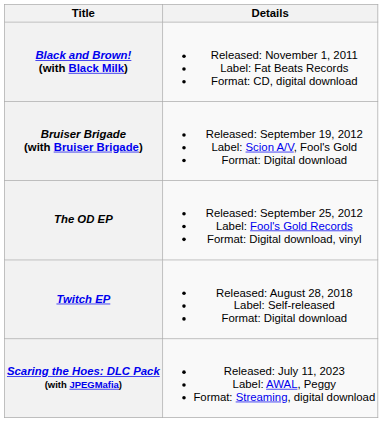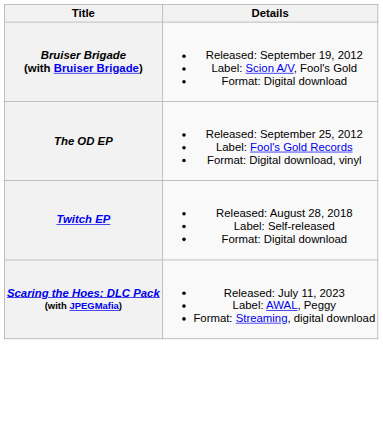 <table class="wikitable plainrowheaders" style="text-align:center;">
 <tr>
 <th scope="col">Title</th>
 <th scope="col">Details</th>
-</tr>
-<tr>
-<th scope="row"><em><a href='#'>Black and Brown!</a></em><br><span>(with <a href='#'>Black Milk</a>)</span></th>
-<td><br><ul><li>Released: November 1, 2011</li><li>Label: Fat Beats Records</li><li>Format: CD, digital download</li></ul></td>
 </tr>
 <tr>
 <th scope="row"><em>Bruiser Brigade</em><br><span>(with <a href='#'>Bruiser Brigade</a>)</span></th>
 <td><br><ul><li>Released: September 19, 2012</li><li>Label: <a href='#'>Scion A/V</a>, Fool's Gold</li><li>Format: Digital download</li></ul></td>
 </tr>
 <tr>
 <th scope="row"><em>The OD EP</em></th>
 <td><br><ul><li>Released: September 25, 2012</li><li>Label: <a href='#'>Fool's Gold Records</a></li><li>Format: Digital download, vinyl</li></ul></td>
 </tr>
 <tr>
 <th scope="row"><em><a href='#'>Twitch EP</a></em></th>
 <td><br><ul><li>Released: August 28, 2018</li><li>Label: Self-released</li><li>Format: Digital download</li></ul></td>
 </tr>
 <tr>
 <th scope="row"><em><a href='#'>Scaring the Hoes: DLC Pack</a></em><br><small>(with <a href='#'>JPEGMafia</a>)</small></th>
 <td><br><ul><li>Released: July 11, 2023</li><li>Label: <a href='#'>AWAL</a>, Peggy</li><li>Format: <a href='#'>Streaming</a>, digital download</li></ul></td>
 </tr>
 </table>
